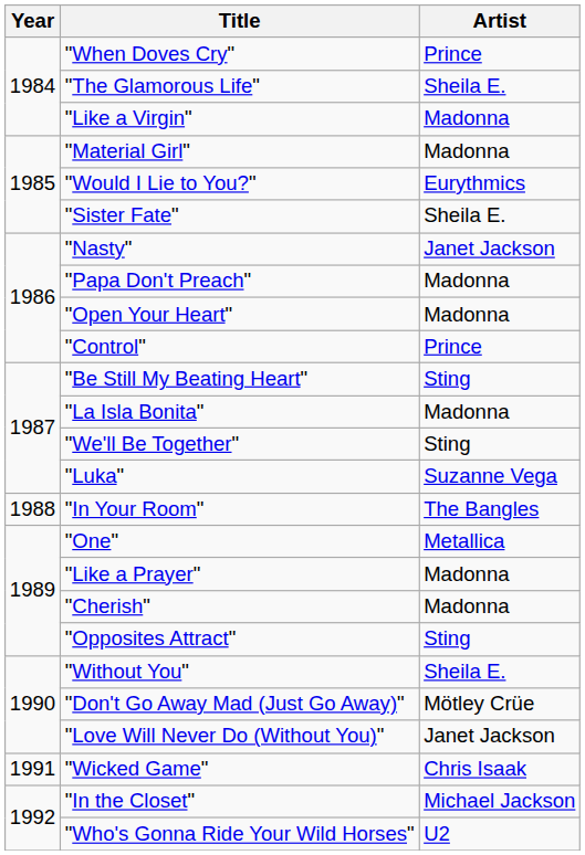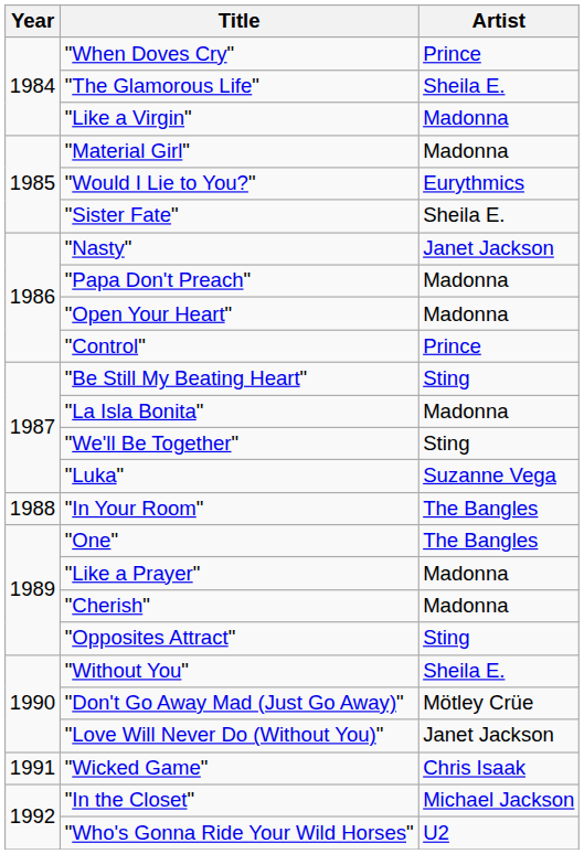 <table class="wikitable sortable">
 <tr>
 <th scope="col">Year</th>
 <th scope="col">Title</th>
 <th scope="col">Artist</th>
 </tr>
 <tr>
 <td rowspan="3">1984</td>
 <td>"<a href='#'>When Doves Cry</a>"</td>
 <td><a href='#'>Prince</a></td>
 </tr>
 <tr>
 <td>"<a href='#'>The Glamorous Life</a>"</td>
 <td><a href='#'>Sheila E.</a></td>
 </tr>
 <tr>
 <td>"<a href='#'>Like a Virgin</a>"</td>
 <td><a href='#'>Madonna</a></td>
 </tr>
 <tr>
 <td rowspan="3">1985</td>
 <td>"<a href='#'>Material Girl</a>"</td>
 <td>Madonna</td>
 </tr>
 <tr>
 <td>"<a href='#'>Would I Lie to You?</a>"</td>
 <td><a href='#'>Eurythmics</a></td>
 </tr>
 <tr>
 <td>"<a href='#'>Sister Fate</a>"</td>
 <td>Sheila E.</td>
 </tr>
 <tr>
 <td rowspan="4">1986</td>
 <td>"<a href='#'>Nasty</a>"</td>
 <td><a href='#'>Janet Jackson</a></td>
 </tr>
 <tr>
 <td>"<a href='#'>Papa Don't Preach</a>"</td>
 <td>Madonna</td>
 </tr>
 <tr>
 <td>"<a href='#'>Open Your Heart</a>"</td>
 <td>Madonna</td>
 </tr>
 <tr>
 <td>"<a href='#'>Control</a>"</td>
 <td><a href='#'>Prince</a></td>
 </tr>
 <tr>
 <td rowspan="4">1987</td>
 <td>"<a href='#'>Be Still My Beating Heart</a>"</td>
 <td><a href='#'>Sting</a></td>
 </tr>
 <tr>
 <td>"<a href='#'>La Isla Bonita</a>"</td>
 <td>Madonna</td>
 </tr>
 <tr>
 <td>"<a href='#'>We'll Be Together</a>"</td>
 <td>Sting</td>
 </tr>
 <tr>
 <td>"<a href='#'>Luka</a>"</td>
 <td><a href='#'>Suzanne Vega</a></td>
 </tr>
 <tr>
 <td>1988</td>
 <td>"<a href='#'>In Your Room</a>"</td>
 <td><a href='#'>The Bangles</a></td>
 </tr>
 <tr>
 <td rowspan="4">1989</td>
 <td>"<a href='#'>One</a>"</td>
-<td><a href='#'>Metallica</a></td>
+<td><a href='#'>The Bangles</a></td>
 </tr>
 <tr>
 <td>"<a href='#'>Like a Prayer</a>"</td>
 <td>Madonna</td>
 </tr>
 <tr>
 <td>"<a href='#'>Cherish</a>"</td>
 <td>Madonna</td>
 </tr>
 <tr>
 <td>"<a href='#'>Opposites Attract</a>"</td>
 <td><a href='#'>Sting</a></td>
 </tr>
 <tr>
 <td rowspan="3">1990</td>
 <td>"<a href='#'>Without You</a>"</td>
 <td><a href='#'>Sheila E.</a></td>
 </tr>
 <tr>
 <td>"<a href='#'>Don't Go Away Mad (Just Go Away)</a>"</td>
 <td>Mötley Crüe</td>
 </tr>
 <tr>
 <td>"<a href='#'>Love Will Never Do (Without You)</a>"</td>
 <td>Janet Jackson</td>
 </tr>
 <tr>
 <td>1991</td>
 <td>"<a href='#'>Wicked Game</a>"</td>
 <td><a href='#'>Chris Isaak</a></td>
 </tr>
 <tr>
 <td rowspan="2">1992</td>
 <td>"<a href='#'>In the Closet</a>"</td>
 <td><a href='#'>Michael Jackson</a></td>
 </tr>
 <tr>
 <td>"<a href='#'>Who's Gonna Ride Your Wild Horses</a>"</td>
 <td><a href='#'>U2</a></td>
 </tr>
 <tr>
 </tr>
 </table>
